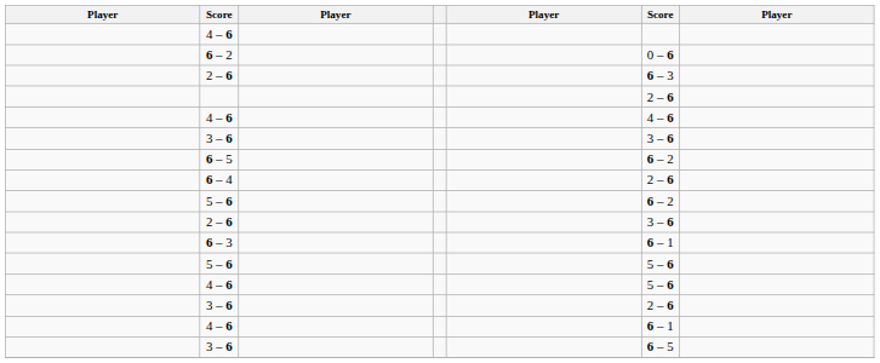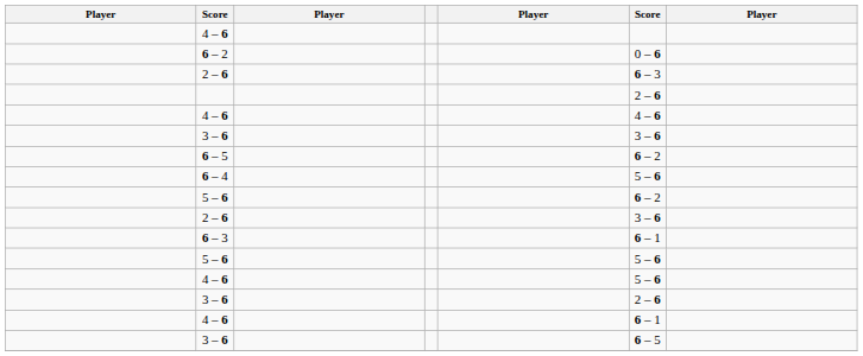 <table class="wikitable">
 <tr style="font-size:10pt;font-weight:bold">
 <th width=230>Player</th>
 <th width=40>Score</th>
 <th width=230>Player</th>
 <th width=10></th>
 <th width=230>Player</th>
 <th width=40>Score</th>
 <th width=230>Player</th>
 </tr>
 <tr>
 <td></td>
 <td align=center>4 – <strong>6</strong></td>
 <td></td>
 <td></td>
 <td></td>
 <td align=center></td>
 <td></td>
 </tr>
 <tr>
 <td></td>
 <td align=center><strong>6</strong> – 2</td>
 <td {{nowrap></td>
 <td></td>
 <td></td>
 <td align=center>0 – <strong>6</strong></td>
 <td></td>
 </tr>
 <tr>
 <td></td>
 <td align=center>2 – <strong>6</strong></td>
 <td></td>
 <td></td>
 <td></td>
 <td align=center><strong>6</strong> – 3</td>
 <td></td>
 </tr>
 <tr>
 <td></td>
 <td align=center></td>
 <td></td>
 <td></td>
 <td></td>
 <td align=center>2 – <strong>6</strong></td>
 <td></td>
 </tr>
 <tr>
 <td></td>
 <td align=center>4 – <strong>6</strong></td>
 <td></td>
 <td></td>
 <td></td>
 <td align=center>4 – <strong>6</strong></td>
 <td></td>
 </tr>
 <tr>
 <td></td>
 <td align=center>3 – <strong>6</strong></td>
 <td></td>
 <td></td>
 <td></td>
 <td align=center>3 – <strong>6</strong></td>
 <td></td>
 </tr>
 <tr>
 <td></td>
 <td align=center><strong>6</strong> – 5</td>
 <td></td>
 <td></td>
 <td></td>
 <td align=center><strong>6</strong> – 2</td>
 <td></td>
 </tr>
 <tr>
 <td></td>
 <td align=center><strong>6</strong> – 4</td>
 <td></td>
 <td></td>
 <td></td>
-<td align=center>2 – <strong>6</strong></td>
+<td align=center>5 – <strong>6</strong></td>
 <td></td>
 </tr>
 <tr>
 <td></td>
 <td align=center>5 – <strong>6</strong></td>
 <td></td>
 <td></td>
 <td></td>
 <td align=center><strong>6</strong> – 2</td>
 <td></td>
 </tr>
 <tr>
 <td></td>
 <td align=center>2 – <strong>6</strong></td>
 <td></td>
 <td></td>
 <td></td>
 <td align=center>3 – <strong>6</strong></td>
 <td></td>
 </tr>
 <tr>
 <td></td>
 <td align=center><strong>6</strong> – 3</td>
 <td></td>
 <td></td>
 <td {{nowrap></td>
 <td align=center><strong>6</strong> – 1</td>
 <td></td>
 </tr>
 <tr>
 <td {{nowrap></td>
 <td align=center>5 – <strong>6</strong></td>
 <td {{nowrap></td>
 <td></td>
 <td {{nowrap></td>
 <td align=center>5 – <strong>6</strong></td>
 <td></td>
 </tr>
 <tr>
 <td></td>
 <td align=center>4 – <strong>6</strong></td>
 <td></td>
 <td></td>
 <td></td>
 <td align=center>5 – <strong>6</strong></td>
 <td></td>
 </tr>
 <tr>
 <td></td>
 <td align=center>3 – <strong>6</strong></td>
 <td></td>
 <td></td>
 <td></td>
 <td align=center>2 – <strong>6</strong></td>
 <td></td>
 </tr>
 <tr>
 <td></td>
 <td align=center>4 – <strong>6</strong></td>
 <td {{nowrap></td>
 <td></td>
 <td></td>
 <td align=center><strong>6</strong> – 1</td>
 <td></td>
 </tr>
 <tr>
 <td></td>
 <td align=center>3 – <strong>6</strong></td>
 <td></td>
 <td></td>
 <td></td>
 <td align=center><strong>6</strong> – 5</td>
 <td></td>
 </tr>
 <tr>
 </tr>
 </table>
